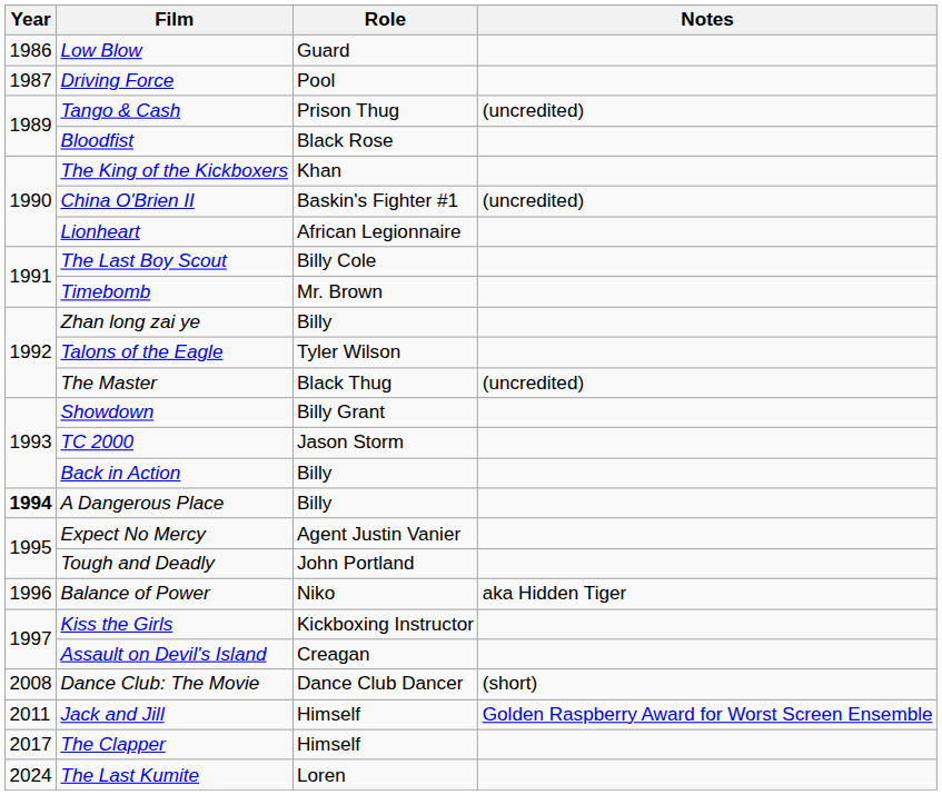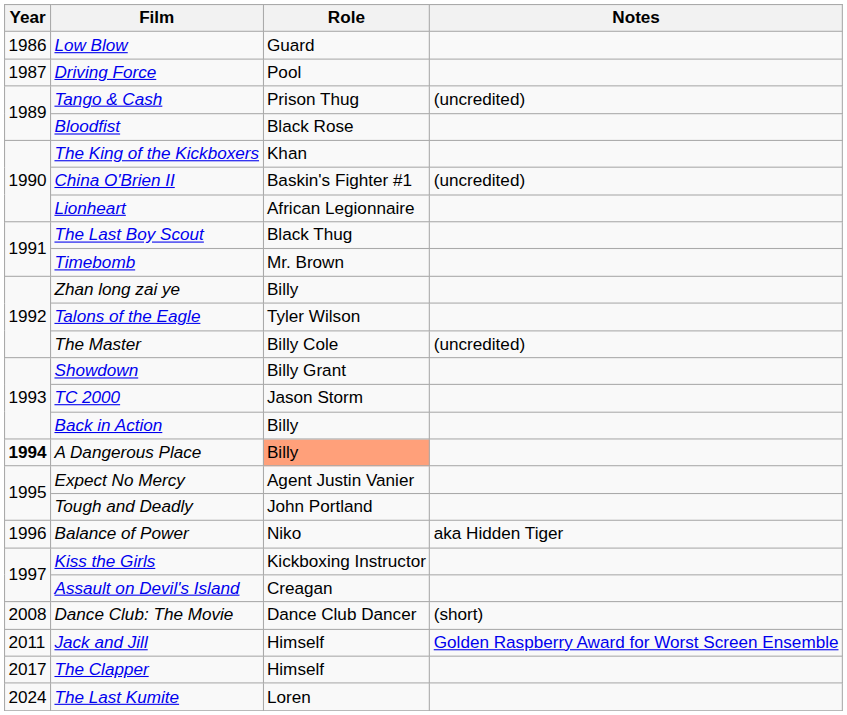 <table class="wikitable sortable">
 <tr>
 <th>Year</th>
 <th>Film</th>
 <th>Role</th>
 <th>Notes</th>
 </tr>
 <tr>
 <td>1986</td>
 <td><em><a href='#'>Low Blow</a></em></td>
 <td>Guard</td>
 <td></td>
 </tr>
 <tr>
 <td>1987</td>
 <td><em><a href='#'>Driving Force</a></em></td>
 <td>Pool</td>
 <td></td>
 </tr>
 <tr>
 <td rowspan="2">1989</td>
 <td><em><a href='#'>Tango & Cash</a></em></td>
 <td>Prison Thug</td>
 <td>(uncredited)</td>
 </tr>
 <tr>
 <td><em><a href='#'>Bloodfist</a></em></td>
 <td>Black Rose</td>
 <td></td>
 </tr>
 <tr>
 <td rowspan="3">1990</td>
 <td><em><a href='#'>The King of the Kickboxers</a></em></td>
 <td>Khan</td>
 <td></td>
 </tr>
 <tr>
 <td><em><a href='#'>China O'Brien II</a></em></td>
 <td>Baskin's Fighter #1</td>
 <td>(uncredited)</td>
 </tr>
 <tr>
 <td><em><a href='#'>Lionheart</a></em></td>
 <td>African Legionnaire</td>
 <td></td>
 </tr>
 <tr>
 <td rowspan="2">1991</td>
 <td><em><a href='#'>The Last Boy Scout</a></em></td>
-<td>Billy Cole</td>
+<td>Black Thug</td>
 <td></td>
 </tr>
 <tr>
 <td><em><a href='#'>Timebomb</a></em></td>
 <td>Mr. Brown</td>
 <td></td>
 </tr>
 <tr>
 <td rowspan="3">1992</td>
 <td><em>Zhan long zai ye</em></td>
 <td>Billy</td>
 <td></td>
 </tr>
 <tr>
 <td><em><a href='#'>Talons of the Eagle</a></em></td>
 <td>Tyler Wilson</td>
 <td></td>
 </tr>
 <tr>
 <td><em>The Master</em></td>
-<td>Black Thug</td>
+<td>Billy Cole</td>
 <td>(uncredited)</td>
 </tr>
 <tr>
 <td rowspan="3">1993</td>
 <td><em><a href='#'>Showdown</a></em></td>
 <td>Billy Grant</td>
 <td></td>
 </tr>
 <tr>
 <td><em><a href='#'>TC 2000</a></em></td>
 <td>Jason Storm</td>
 <td></td>
 </tr>
 <tr>
 <td><em><a href='#'>Back in Action</a></em></td>
 <td>Billy</td>
 <td></td>
 </tr>
 <tr>
 <td><strong>1994</strong></td>
 <td><em>A Dangerous Place</em></td>
-<td>Billy</td>
+<td style="background: lightsalmon;">Billy</td>
 <td></td>
 </tr>
 <tr>
 <td rowspan="2">1995</td>
 <td><em>Expect No Mercy</em></td>
 <td>Agent Justin Vanier</td>
 <td></td>
 </tr>
 <tr>
 <td><em>Tough and Deadly</em></td>
 <td>John Portland</td>
 <td></td>
 </tr>
 <tr>
 <td>1996</td>
 <td><em>Balance of Power</em></td>
 <td>Niko</td>
 <td>aka Hidden Tiger</td>
 </tr>
 <tr>
 <td rowspan="2">1997</td>
 <td><em><a href='#'>Kiss the Girls</a></em></td>
 <td>Kickboxing Instructor</td>
 <td></td>
 </tr>
 <tr>
 <td><em><a href='#'>Assault on Devil's Island</a></em></td>
 <td>Creagan</td>
 <td></td>
 </tr>
 <tr>
 <td>2008</td>
 <td><em>Dance Club: The Movie</em></td>
 <td>Dance Club Dancer</td>
 <td>(short)</td>
 </tr>
 <tr>
 <td>2011</td>
 <td><em><a href='#'>Jack and Jill</a></em></td>
 <td>Himself</td>
 <td><a href='#'>Golden Raspberry Award for Worst Screen Ensemble</a></td>
 </tr>
 <tr>
 <td>2017</td>
 <td><em><a href='#'>The Clapper</a></em></td>
 <td>Himself</td>
 <td></td>
 </tr>
 <tr>
 <td>2024</td>
 <td><em><a href='#'>The Last Kumite</a></em></td>
 <td>Loren</td>
 <td></td>
 </tr>
 </table>
